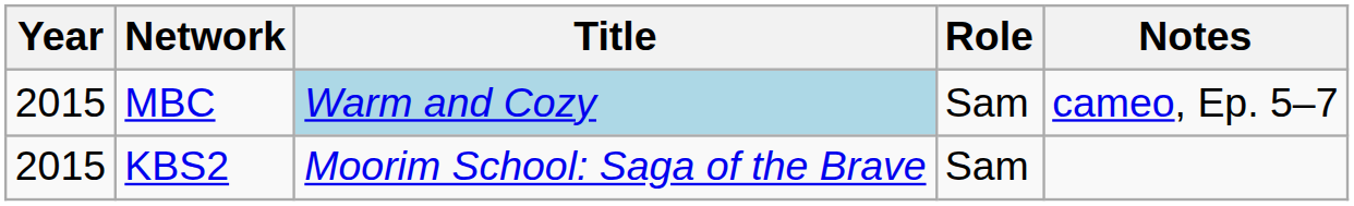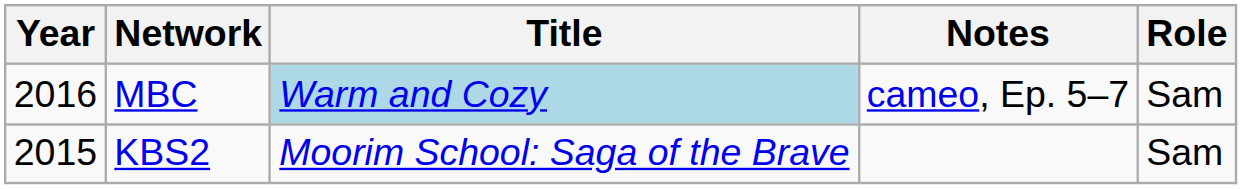 <table class="wikitable">
 <tr>
 <th>Year</th>
 <th>Network</th>
 <th>Title</th>
+<th>Notes</th>
 <th>Role</th>
-<th>Notes</th>
 </tr>
 <tr>
-<td>2015</td>
+<td>2016</td>
 <td><a href='#'>MBC</a></td>
 <td style="background: lightblue;"><em><a href='#'>Warm and Cozy</a></em></td>
+<td><a href='#'>cameo</a>, Ep. 5–7</td>
 <td>Sam</td>
-<td><a href='#'>cameo</a>, Ep. 5–7</td>
 </tr>
 <tr>
 <td>2015</td>
 <td><a href='#'>KBS2</a></td>
 <td><em><a href='#'>Moorim School: Saga of the Brave</a></em></td>
+<td></td>
 <td>Sam</td>
-<td></td>
 </tr>
 </table>
